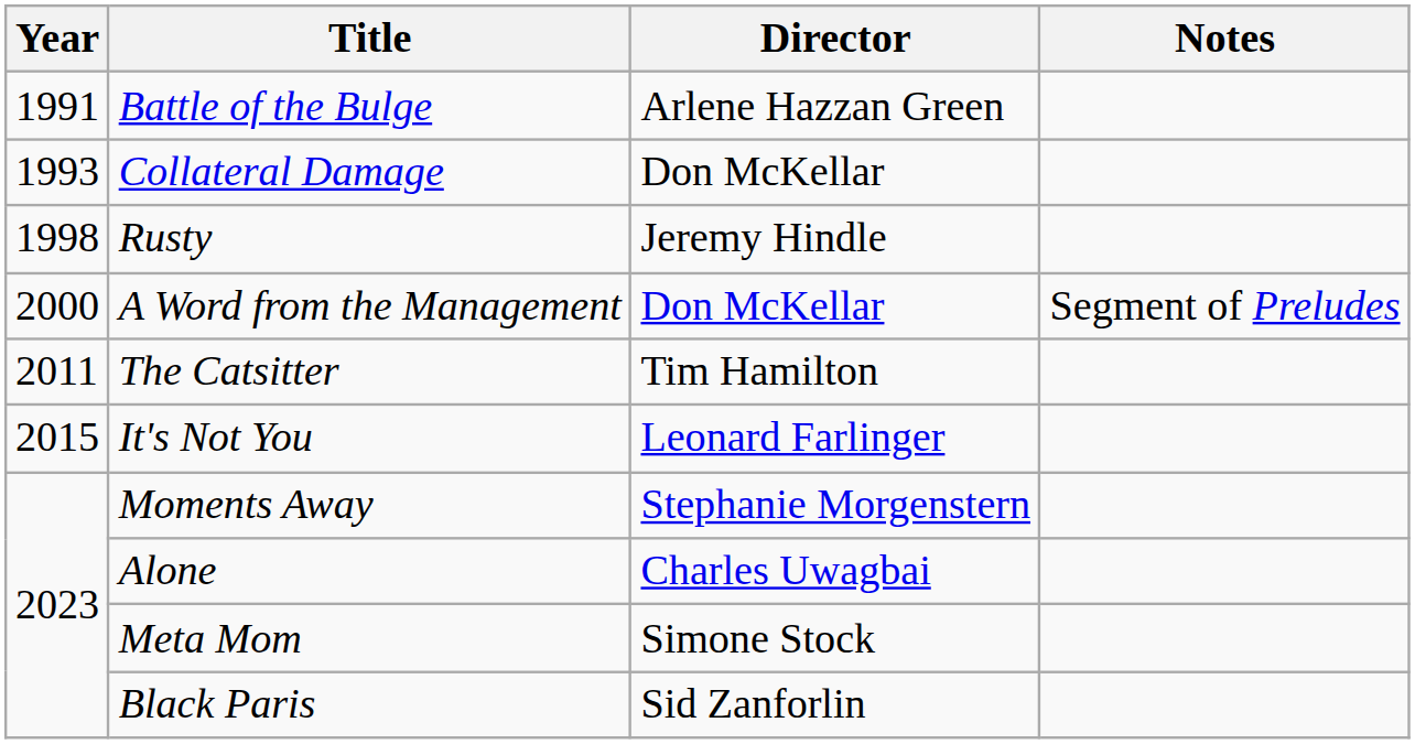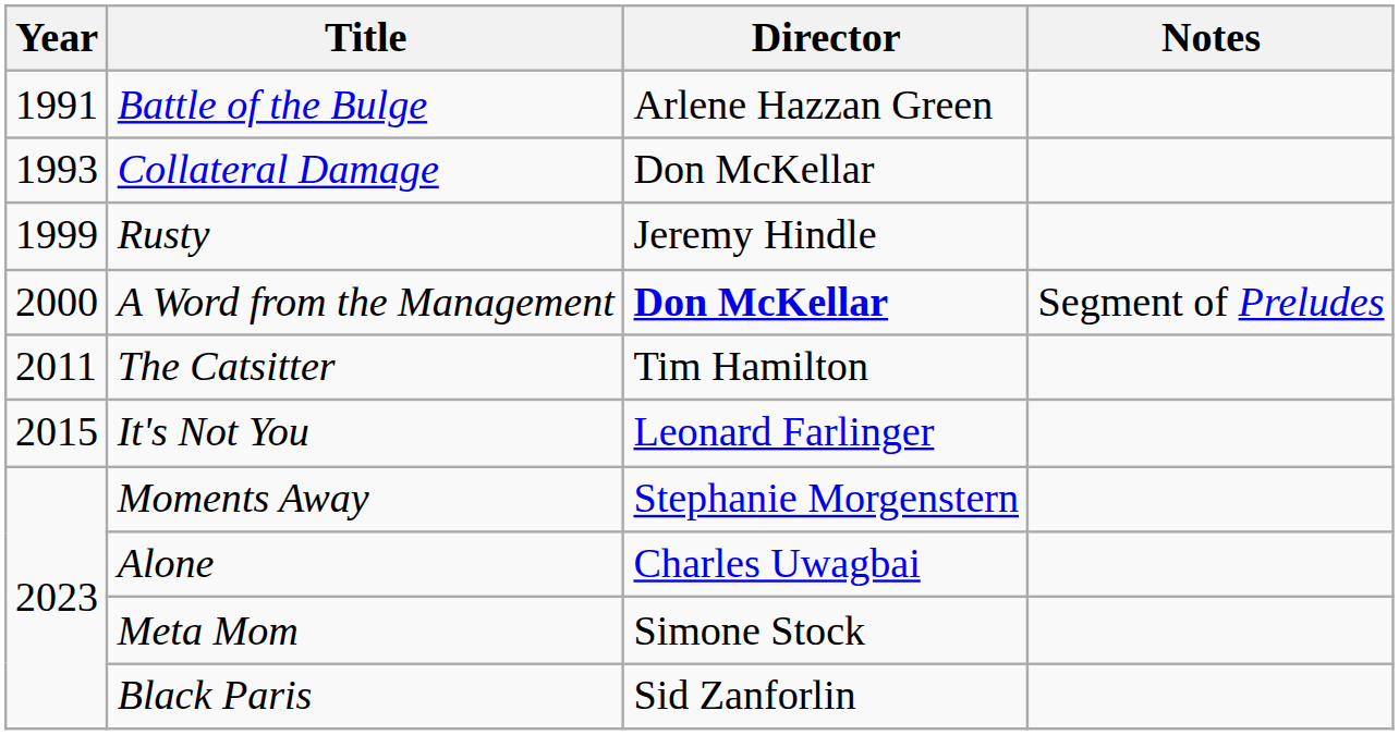 <table class="wikitable">
 <tr>
 <th>Year</th>
 <th>Title</th>
 <th>Director</th>
 <th>Notes</th>
 </tr>
 <tr>
 <td>1991</td>
 <td><em><a href='#'>Battle of the Bulge</a></em></td>
 <td>Arlene Hazzan Green</td>
 <td></td>
 </tr>
 <tr>
 <td>1993</td>
 <td><em><a href='#'>Collateral Damage</a></em></td>
 <td>Don McKellar</td>
 <td></td>
 </tr>
 <tr>
-<td>1998</td>
+<td>1999</td>
 <td><em>Rusty</em></td>
 <td>Jeremy Hindle</td>
 <td></td>
 </tr>
 <tr>
 <td>2000</td>
 <td><em>A Word from the Management</em></td>
-<td><a href='#'>Don McKellar</a></td>
+<td><strong><a href='#'>Don McKellar</a></strong></td>
 <td>Segment of <em><a href='#'>Preludes</a></em></td>
 </tr>
 <tr>
 <td>2011</td>
 <td><em>The Catsitter</em></td>
 <td>Tim Hamilton</td>
 <td></td>
 </tr>
 <tr>
 <td>2015</td>
 <td><em>It's Not You</em></td>
 <td><a href='#'>Leonard Farlinger</a></td>
 <td></td>
 </tr>
 <tr>
 <td rowspan=4>2023</td>
 <td><em>Moments Away</em></td>
 <td><a href='#'>Stephanie Morgenstern</a></td>
 <td></td>
 </tr>
 <tr>
 <td><em>Alone</em></td>
 <td><a href='#'>Charles Uwagbai</a></td>
 <td></td>
 </tr>
 <tr>
 <td><em>Meta Mom</em></td>
 <td>Simone Stock</td>
 <td></td>
 </tr>
 <tr>
 <td><em>Black Paris</em></td>
 <td>Sid Zanforlin</td>
 <td></td>
 </tr>
 </table>
